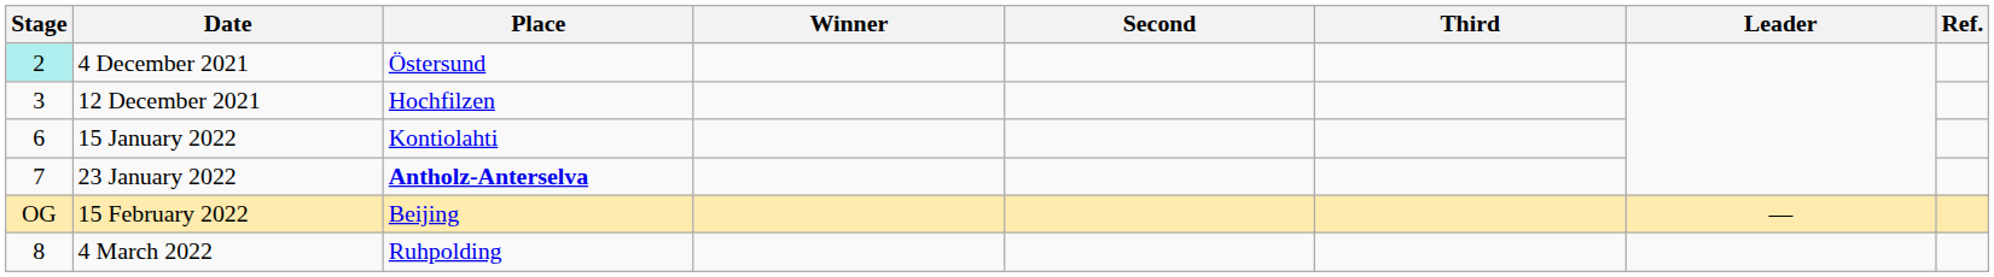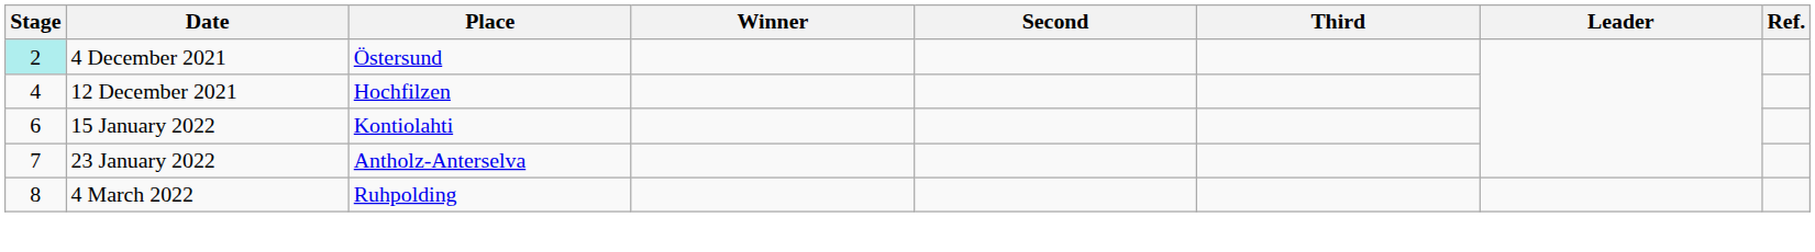 <table class="wikitable">
 <tr>
 <th width="20">Stage</th>
 <th width="200">Date</th>
 <th width="200">Place</th>
 <th width="200">Winner</th>
 <th width="200">Second</th>
 <th width="200">Third</th>
 <th width="200">Leader <br> </th>
 <th width="8">Ref.</th>
 </tr>
 <tr>
 <td style="background: paleturquoise; text-align:center">2</td>
 <td>4 December 2021</td>
 <td> <a href='#'>Östersund</a></td>
 <td></td>
 <td></td>
 <td></td>
 <td rowspan=4></td>
 <td></td>
 </tr>
 <tr>
-<td style="text-align:center">3</td>
+<td style="text-align:center">4</td>
 <td>12 December 2021</td>
 <td> <a href='#'>Hochfilzen</a></td>
 <td></td>
 <td></td>
 <td></td>
 <td></td>
 </tr>
 <tr>
 <td style="text-align:center">6</td>
 <td>15 January 2022</td>
 <td> <a href='#'>Kontiolahti</a></td>
 <td></td>
 <td></td>
 <td></td>
 <td></td>
 </tr>
 <tr>
 <td style="text-align:center">7</td>
 <td>23 January 2022</td>
-<td><strong> <a href='#'>Antholz-Anterselva</a></strong></td>
+<td> <a href='#'>Antholz-Anterselva</a></td>
 <td></td>
 <td></td>
 <td></td>
-<td></td>
-</tr>
-<tr style="background:#FFEBAD;">
-<td style="text-align:center">OG</td>
-<td>15 February 2022</td>
-<td> <a href='#'>Beijing</a></td>
-<td></td>
-<td></td>
-<td></td>
-<td style="text-align:center">—</td>
 <td></td>
 </tr>
 <tr>
 <td style="text-align:center">8</td>
 <td>4 March 2022</td>
 <td> <a href='#'>Ruhpolding</a></td>
 <td></td>
 <td></td>
 <td></td>
 <td></td>
 <td></td>
 </tr>
 </table>
